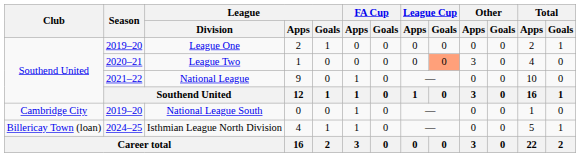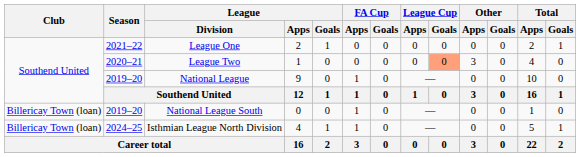 <table class=wikitable style="text-align: center">
 <tr>
 <th rowspan=2>Club</th>
 <th rowspan=2>Season</th>
 <th colspan=3>League</th>
 <th colspan=2><a href='#'>FA Cup</a></th>
 <th colspan=2><a href='#'>League Cup</a></th>
 <th colspan=2>Other</th>
 <th colspan=2>Total</th>
 </tr>
 <tr>
 <th>Division</th>
 <th>Apps</th>
 <th>Goals</th>
 <th>Apps</th>
 <th>Goals</th>
 <th>Apps</th>
 <th>Goals</th>
 <th>Apps</th>
 <th>Goals</th>
 <th>Apps</th>
 <th>Goals</th>
 </tr>
 <tr>
 <td rowspan="4"><a href='#'>Southend United</a></td>
-<td><a href='#'>2019–20</a></td>
+<td><a href='#'>2021–22</a></td>
 <td><a href='#'>League One</a></td>
 <td>2</td>
 <td>1</td>
 <td>0</td>
 <td>0</td>
 <td>0</td>
 <td>0</td>
 <td>0</td>
 <td>0</td>
 <td>2</td>
 <td>1</td>
 </tr>
 <tr>
 <td><a href='#'>2020–21</a></td>
 <td><a href='#'>League Two</a></td>
 <td>1</td>
 <td>0</td>
 <td>0</td>
 <td>0</td>
 <td>0</td>
 <td style="background: lightsalmon;">0</td>
 <td>3</td>
 <td>0</td>
 <td>4</td>
 <td>0</td>
 </tr>
 <tr>
-<td><a href='#'>2021–22</a></td>
+<td><a href='#'>2019–20</a></td>
 <td><a href='#'>National League</a></td>
 <td>9</td>
 <td>0</td>
 <td>1</td>
 <td>0</td>
 <td colspan="2">—</td>
 <td>0</td>
 <td>0</td>
 <td>10</td>
 <td>0</td>
 </tr>
 <tr>
 <th colspan=2>Southend United</th>
 <th>12</th>
 <th>1</th>
 <th>1</th>
 <th>0</th>
 <th>1</th>
 <th>0</th>
 <th>3</th>
 <th>0</th>
 <th>16</th>
 <th>1</th>
 </tr>
 <tr>
-<td><a href='#'>Cambridge City</a></td>
+<td><a href='#'>Billericay Town</a> (loan)</td>
 <td><a href='#'>2019–20</a></td>
 <td><a href='#'>National League South</a></td>
 <td>0</td>
 <td>0</td>
 <td>1</td>
 <td>0</td>
 <td colspan="2">—</td>
 <td>0</td>
 <td>0</td>
 <td>1</td>
 <td>0</td>
 </tr>
 <tr>
 <td><a href='#'>Billericay Town</a> (loan)</td>
 <td><a href='#'>2024–25</a></td>
 <td>Isthmian League North Division</td>
 <td>4</td>
 <td>1</td>
 <td>1</td>
 <td>0</td>
 <td colspan="2">—</td>
 <td>0</td>
 <td>0</td>
 <td>5</td>
 <td>1</td>
 </tr>
 <tr>
 <th colspan=3>Career total</th>
 <th>16</th>
 <th>2</th>
 <th>3</th>
 <th>0</th>
 <th>0</th>
 <th>0</th>
 <th>3</th>
 <th>0</th>
 <th>22</th>
 <th>2</th>
 </tr>
 </table>
